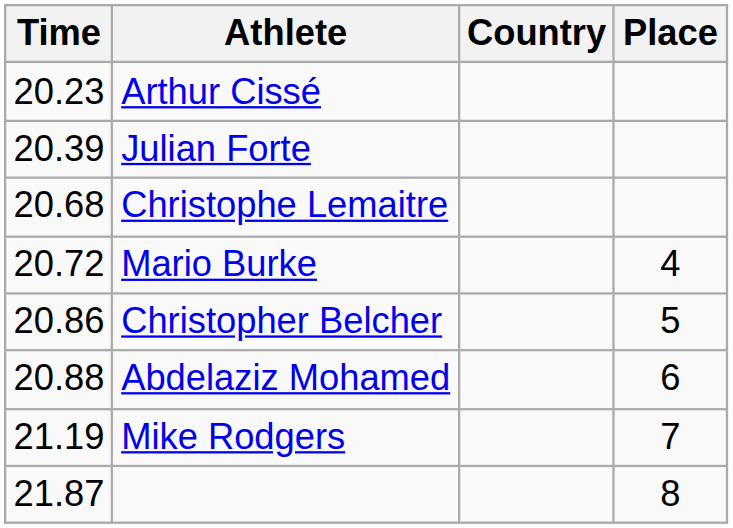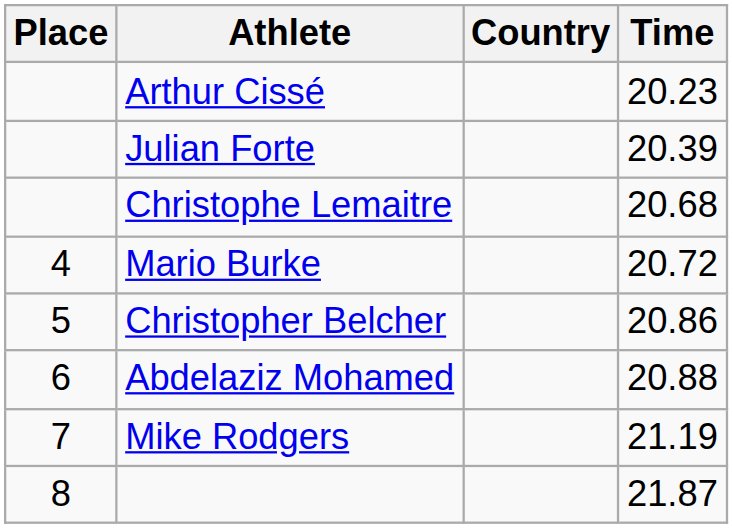 <table class="wikitable mw-datatable sortable">
 <tr>
-<th>Time</th>
+<th>Place</th>
 <th>Athlete</th>
 <th>Country</th>
-<th>Place</th>
+<th>Time</th>
 </tr>
 <tr>
-<td>20.23 <strong></strong></td>
+<td align=center></td>
 <td><a href='#'>Arthur Cissé</a></td>
 <td></td>
-<td align=center></td>
+<td>20.23 <strong></strong></td>
 </tr>
 <tr>
-<td>20.39</td>
+<td align=center></td>
 <td><a href='#'>Julian Forte</a></td>
 <td></td>
-<td align=center></td>
+<td>20.39</td>
 </tr>
 <tr>
-<td>20.68</td>
+<td align=center></td>
 <td><a href='#'>Christophe Lemaitre</a></td>
 <td></td>
-<td align=center></td>
+<td>20.68</td>
 </tr>
 <tr>
-<td>20.72</td>
+<td align=center>4</td>
 <td><a href='#'>Mario Burke</a></td>
 <td></td>
-<td align=center>4</td>
+<td>20.72</td>
 </tr>
 <tr>
-<td>20.86</td>
+<td align=center>5</td>
 <td><a href='#'>Christopher Belcher</a></td>
 <td></td>
-<td align=center>5</td>
+<td>20.86</td>
 </tr>
 <tr>
-<td>20.88</td>
+<td align=center>6</td>
 <td><a href='#'>Abdelaziz Mohamed</a></td>
 <td></td>
-<td align=center>6</td>
+<td>20.88</td>
 </tr>
 <tr>
-<td>21.19</td>
+<td align=center>7</td>
 <td><a href='#'>Mike Rodgers</a></td>
 <td></td>
-<td align=center>7</td>
+<td>21.19</td>
 </tr>
 <tr>
-<td>21.87</td>
+<td align=center>8</td>
 <td></td>
 <td></td>
-<td align=center>8</td>
+<td>21.87</td>
 </tr>
 </table>
